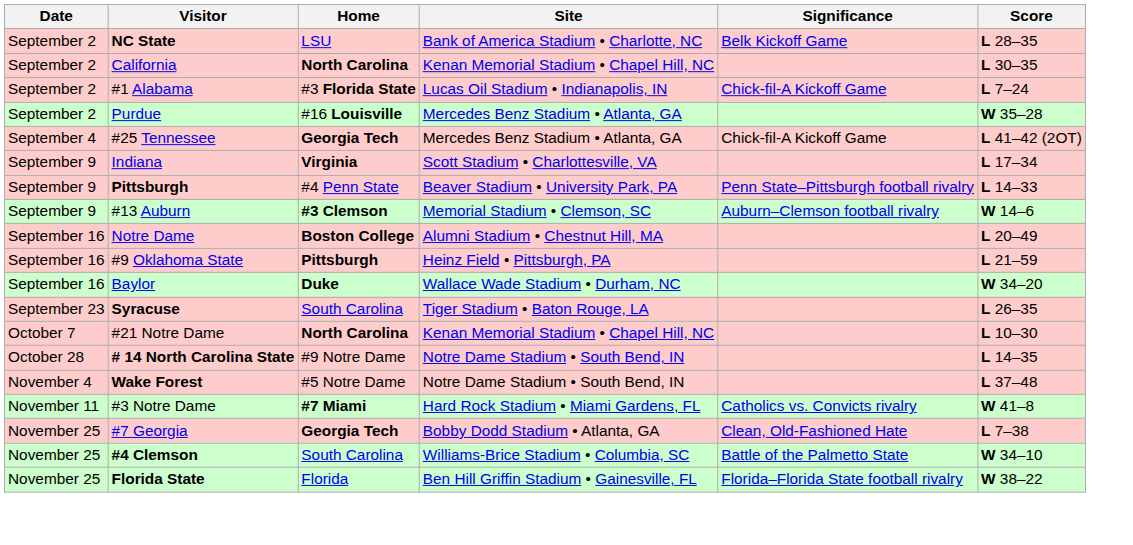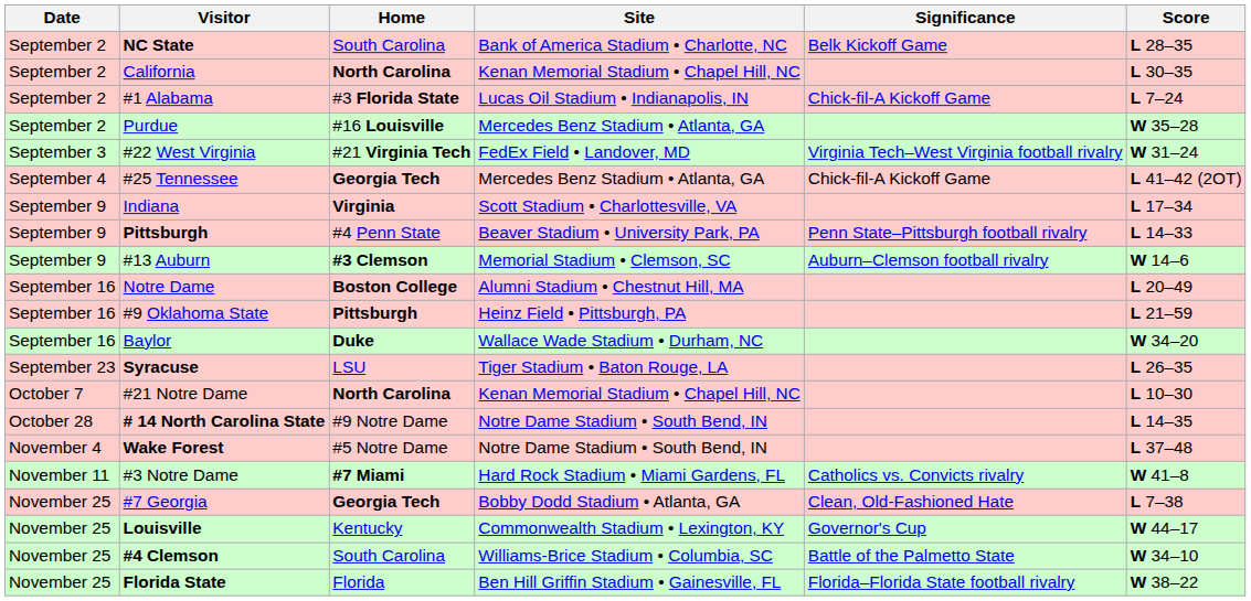 <table class="wikitable">
 <tr>
 <th>Date</th>
 <th>Visitor</th>
 <th>Home</th>
 <th>Site</th>
 <th>Significance</th>
 <th>Score</th>
 </tr>
 <tr style="background:#fcc;">
 <td>September 2</td>
 <td><strong>NC State</strong></td>
-<td><a href='#'>LSU</a></td>
+<td><a href='#'>South Carolina</a></td>
 <td><a href='#'>Bank of America Stadium</a> • <a href='#'>Charlotte, NC</a></td>
 <td><a href='#'>Belk Kickoff Game</a></td>
 <td><strong>L</strong> 28–35</td>
 </tr>
 <tr style="background:#fcc;">
 <td>September 2</td>
 <td><a href='#'>California</a></td>
 <td><strong>North Carolina</strong></td>
 <td><a href='#'>Kenan Memorial Stadium</a> • <a href='#'>Chapel Hill, NC</a></td>
 <td></td>
 <td><strong>L</strong> 30–35</td>
 </tr>
 <tr style="background:#fcc;">
 <td>September 2</td>
 <td>#1 <a href='#'>Alabama</a></td>
 <td>#3 <strong>Florida State</strong></td>
 <td><a href='#'>Lucas Oil Stadium</a> • <a href='#'>Indianapolis, IN</a></td>
 <td><a href='#'>Chick-fil-A Kickoff Game</a></td>
 <td><strong>L</strong> 7–24</td>
 </tr>
 <tr style="background:#cfc;">
 <td>September 2</td>
 <td><a href='#'>Purdue</a></td>
 <td>#16 <strong>Louisville</strong></td>
 <td><a href='#'>Mercedes Benz Stadium</a> • <a href='#'>Atlanta, GA</a></td>
 <td></td>
 <td><strong>W</strong> 35–28</td>
+</tr>
+<tr style="background:#cfc;">
+<td>September 3</td>
+<td>#22 <a href='#'>West Virginia</a></td>
+<td>#21 <strong>Virginia Tech</strong></td>
+<td><a href='#'>FedEx Field</a> • <a href='#'>Landover, MD</a></td>
+<td><a href='#'>Virginia Tech–West Virginia football rivalry</a></td>
+<td><strong>W</strong> 31–24</td>
 </tr>
 <tr style="background:#fcc;">
 <td>September 4</td>
 <td>#25 <a href='#'>Tennessee</a></td>
 <td><strong>Georgia Tech</strong></td>
 <td>Mercedes Benz Stadium • Atlanta, GA</td>
 <td>Chick-fil-A Kickoff Game</td>
 <td><strong>L</strong> 41–42 (2OT)</td>
 </tr>
 <tr style="background:#fcc;">
 <td>September 9</td>
 <td><a href='#'>Indiana</a></td>
 <td><strong>Virginia</strong></td>
 <td><a href='#'>Scott Stadium</a> • <a href='#'>Charlottesville, VA</a></td>
 <td></td>
 <td><strong>L</strong> 17–34</td>
 </tr>
 <tr style="background:#fcc;">
 <td>September 9</td>
 <td><strong>Pittsburgh</strong></td>
 <td>#4 <a href='#'>Penn State</a></td>
 <td><a href='#'>Beaver Stadium</a> • <a href='#'>University Park, PA</a></td>
 <td><a href='#'>Penn State–Pittsburgh football rivalry</a></td>
 <td><strong>L</strong> 14–33</td>
 </tr>
 <tr style="background:#cfc;">
 <td>September 9</td>
 <td>#13 <a href='#'>Auburn</a></td>
 <td><strong>#3 Clemson</strong></td>
 <td><a href='#'>Memorial Stadium</a> • <a href='#'>Clemson, SC</a></td>
 <td><a href='#'>Auburn–Clemson football rivalry</a></td>
 <td><strong>W</strong> 14–6</td>
 </tr>
 <tr style="background:#fcc;">
 <td>September 16</td>
 <td><a href='#'>Notre Dame</a></td>
 <td><strong>Boston College</strong></td>
 <td><a href='#'>Alumni Stadium</a> • <a href='#'>Chestnut Hill, MA</a></td>
 <td></td>
 <td><strong>L</strong> 20–49</td>
 </tr>
 <tr style="background:#fcc;">
 <td>September 16</td>
 <td>#9 <a href='#'>Oklahoma State</a></td>
 <td><strong>Pittsburgh</strong></td>
 <td><a href='#'>Heinz Field</a> • <a href='#'>Pittsburgh, PA</a></td>
 <td></td>
 <td><strong>L</strong> 21–59</td>
 </tr>
 <tr style="background:#cfc;">
 <td>September 16</td>
 <td><a href='#'>Baylor</a></td>
 <td><strong>Duke</strong></td>
 <td><a href='#'>Wallace Wade Stadium</a> • <a href='#'>Durham, NC</a></td>
 <td></td>
 <td><strong>W</strong> 34–20</td>
 </tr>
 <tr style="background:#fcc;">
 <td>September 23</td>
 <td><strong>Syracuse</strong></td>
-<td><a href='#'>South Carolina</a></td>
+<td><a href='#'>LSU</a></td>
 <td><a href='#'>Tiger Stadium</a> • <a href='#'>Baton Rouge, LA</a></td>
 <td></td>
 <td><strong>L</strong> 26–35</td>
 </tr>
 <tr style="background:#fcc;">
 <td>October 7</td>
 <td>#21 Notre Dame</td>
 <td><strong>North Carolina</strong></td>
 <td><a href='#'>Kenan Memorial Stadium</a> • <a href='#'>Chapel Hill, NC</a></td>
 <td></td>
 <td><strong>L</strong> 10–30</td>
 </tr>
 <tr style="background:#fcc;">
 <td>October 28</td>
 <td><strong># 14 North Carolina State</strong></td>
 <td>#9 Notre Dame</td>
 <td><a href='#'>Notre Dame Stadium</a> • <a href='#'>South Bend, IN</a></td>
 <td></td>
 <td><strong>L</strong> 14–35</td>
 </tr>
 <tr style="background:#fcc;">
 <td>November 4</td>
 <td><strong>Wake Forest</strong></td>
 <td>#5 Notre Dame</td>
 <td>Notre Dame Stadium • South Bend, IN</td>
 <td></td>
 <td><strong>L</strong> 37–48</td>
 </tr>
 <tr style="background:#cfc;">
 <td>November 11</td>
 <td>#3 Notre Dame</td>
 <td><strong>#7 Miami</strong></td>
 <td><a href='#'>Hard Rock Stadium</a> • <a href='#'>Miami Gardens, FL</a></td>
 <td><a href='#'>Catholics vs. Convicts rivalry</a></td>
 <td><strong>W</strong> 41–8</td>
 </tr>
 <tr style="background:#fcc;">
 <td>November 25</td>
 <td><a href='#'>#7 Georgia</a></td>
 <td><strong>Georgia Tech</strong></td>
 <td><a href='#'>Bobby Dodd Stadium</a> • Atlanta, GA</td>
 <td><a href='#'>Clean, Old-Fashioned Hate</a></td>
 <td><strong>L</strong> 7–38</td>
 </tr>
 <tr style="background:#cfc;">
 <td>November 25</td>
+<td><strong>Louisville</strong></td>
+<td><a href='#'>Kentucky</a></td>
+<td><a href='#'>Commonwealth Stadium</a> • <a href='#'>Lexington, KY</a></td>
+<td><a href='#'>Governor's Cup</a></td>
+<td><strong>W</strong> 44–17</td>
+</tr>
+<tr style="background:#cfc;">
+<td>November 25</td>
 <td><strong>#4 Clemson</strong></td>
 <td><a href='#'>South Carolina</a></td>
 <td><a href='#'>Williams-Brice Stadium</a> • <a href='#'>Columbia, SC</a></td>
 <td><a href='#'>Battle of the Palmetto State</a></td>
 <td><strong>W</strong> 34–10</td>
 </tr>
 <tr style="background:#cfc;">
 <td>November 25</td>
 <td><strong>Florida State</strong></td>
 <td><a href='#'>Florida</a></td>
 <td><a href='#'>Ben Hill Griffin Stadium</a> • <a href='#'>Gainesville, FL</a></td>
 <td><a href='#'>Florida–Florida State football rivalry</a></td>
 <td><strong>W</strong> 38–22</td>
 </tr>
 </table>
